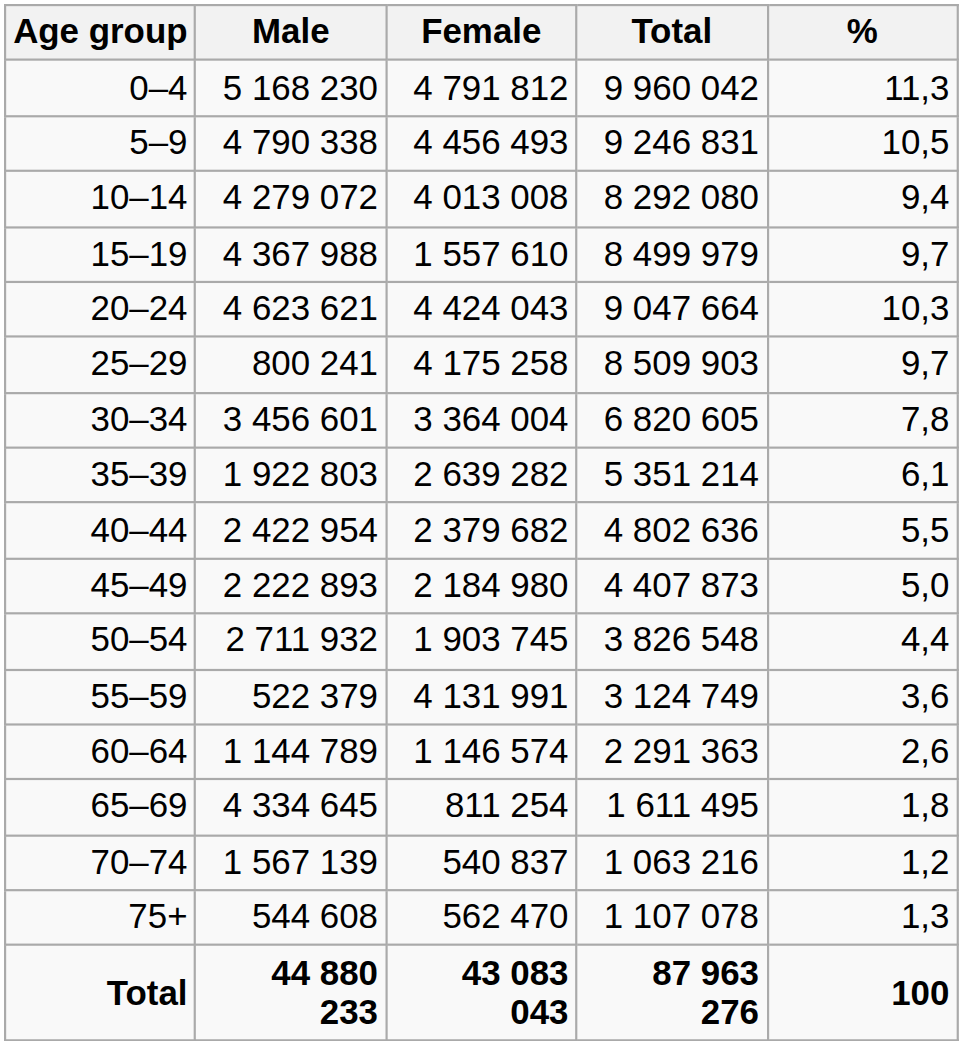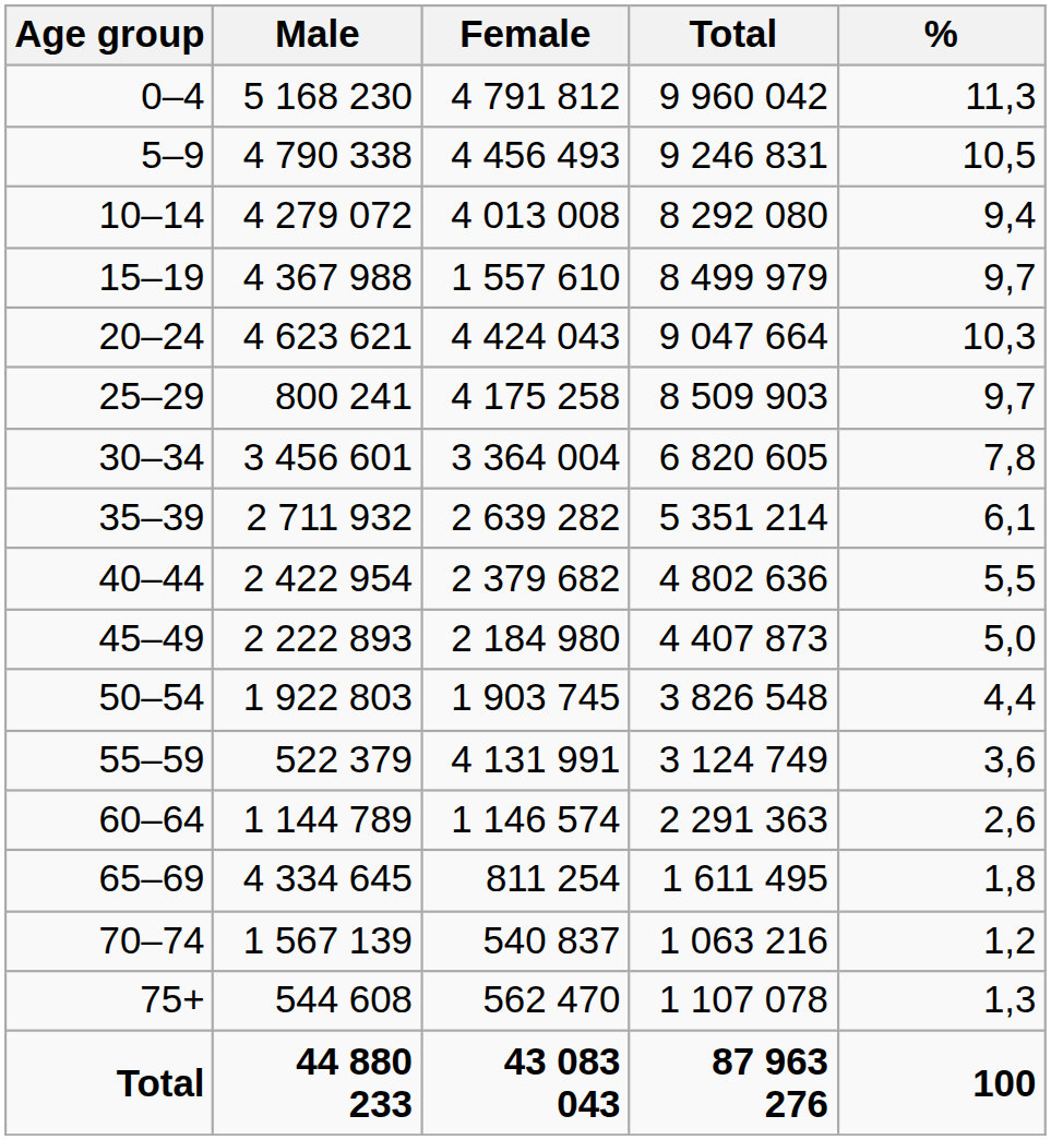 <table class="wikitable">
 <tr>
 <th width="80pt">Age group</th>
 <th width="80pt">Male</th>
 <th width="80pt">Female</th>
 <th width="80pt">Total</th>
 <th width="80pt">%</th>
 </tr>
 <tr>
 <td align="right">0–4</td>
 <td align="right">5 168 230</td>
 <td align="right">4 791 812</td>
 <td align="right">9 960 042</td>
 <td align="right">11,3</td>
 </tr>
 <tr>
 <td align="right">5–9</td>
 <td align="right">4 790 338</td>
 <td align="right">4 456 493</td>
 <td align="right">9 246 831</td>
 <td align="right">10,5</td>
 </tr>
 <tr>
 <td align="right">10–14</td>
 <td align="right">4 279 072</td>
 <td align="right">4 013 008</td>
 <td align="right">8 292 080</td>
 <td align="right">9,4</td>
 </tr>
 <tr>
 <td align="right">15–19</td>
 <td align="right">4 367 988</td>
 <td align="right">1 557 610</td>
 <td align="right">8 499 979</td>
 <td align="right">9,7</td>
 </tr>
 <tr>
 <td align="right">20–24</td>
 <td align="right">4 623 621</td>
 <td align="right">4 424 043</td>
 <td align="right">9 047 664</td>
 <td align="right">10,3</td>
 </tr>
 <tr>
 <td align="right">25–29</td>
 <td align="right">800 241</td>
 <td align="right">4 175 258</td>
 <td align="right">8 509 903</td>
 <td align="right">9,7</td>
 </tr>
 <tr>
 <td align="right">30–34</td>
 <td align="right">3 456 601</td>
 <td align="right">3 364 004</td>
 <td align="right">6 820 605</td>
 <td align="right">7,8</td>
 </tr>
 <tr>
 <td align="right">35–39</td>
-<td align="right">1 922 803</td>
+<td align="right">2 711 932</td>
 <td align="right">2 639 282</td>
 <td align="right">5 351 214</td>
 <td align="right">6,1</td>
 </tr>
 <tr>
 <td align="right">40–44</td>
 <td align="right">2 422 954</td>
 <td align="right">2 379 682</td>
 <td align="right">4 802 636</td>
 <td align="right">5,5</td>
 </tr>
 <tr>
 <td align="right">45–49</td>
 <td align="right">2 222 893</td>
 <td align="right">2 184 980</td>
 <td align="right">4 407 873</td>
 <td align="right">5,0</td>
 </tr>
 <tr>
 <td align="right">50–54</td>
-<td align="right">2 711 932</td>
+<td align="right">1 922 803</td>
 <td align="right">1 903 745</td>
 <td align="right">3 826 548</td>
 <td align="right">4,4</td>
 </tr>
 <tr>
 <td align="right">55–59</td>
 <td align="right">522 379</td>
 <td align="right">4 131 991</td>
 <td align="right">3 124 749</td>
 <td align="right">3,6</td>
 </tr>
 <tr>
 <td align="right">60–64</td>
 <td align="right">1 144 789</td>
 <td align="right">1 146 574</td>
 <td align="right">2 291 363</td>
 <td align="right">2,6</td>
 </tr>
 <tr>
 <td align="right">65–69</td>
 <td align="right">4 334 645</td>
 <td align="right">811 254</td>
 <td align="right">1 611 495</td>
 <td align="right">1,8</td>
 </tr>
 <tr>
 <td align="right">70–74</td>
 <td align="right">1 567 139</td>
 <td align="right">540 837</td>
 <td align="right">1 063 216</td>
 <td align="right">1,2</td>
 </tr>
 <tr>
 <td align="right">75+</td>
 <td align="right">544 608</td>
 <td align="right">562 470</td>
 <td align="right">1 107 078</td>
 <td align="right">1,3</td>
 </tr>
 <tr>
 <td align="right"><strong>Total</strong></td>
 <td align="right"><strong>44 880 233</strong></td>
 <td align="right"><strong>43 083 043 </strong></td>
 <td align="right"><strong>87 963 276</strong></td>
 <td align="right"><strong>100</strong></td>
 </tr>
 <tr>
 </tr>
 </table>
